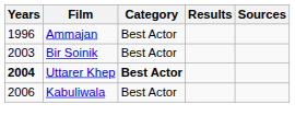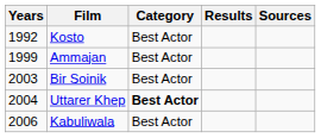 <table class = "wikitable sortable">
 <tr>
 <th>Years</th>
 <th>Film</th>
 <th>Category</th>
 <th>Results</th>
 <th>Sources</th>
 </tr>
 <tr>
-<td>1996</td>
+<td>1992</td>
+<td><a href='#'>Kosto</a></td>
+<td>Best Actor</td>
+<td></td>
+<td></td>
+</tr>
+<tr>
+<td>1999</td>
 <td><a href='#'>Ammajan</a></td>
 <td>Best Actor</td>
 <td></td>
 <td></td>
 </tr>
 <tr>
 <td>2003</td>
 <td><a href='#'>Bir Soinik</a></td>
 <td>Best Actor</td>
 <td></td>
 <td></td>
 </tr>
 <tr>
-<td><strong>2004</strong></td>
+<td>2004</td>
 <td><a href='#'>Uttarer Khep</a></td>
 <td><strong>Best Actor</strong></td>
 <td></td>
 <td></td>
 </tr>
 <tr>
 <td>2006</td>
 <td><a href='#'>Kabuliwala</a></td>
 <td>Best Actor</td>
 <td></td>
 <td></td>
 </tr>
 </table>
